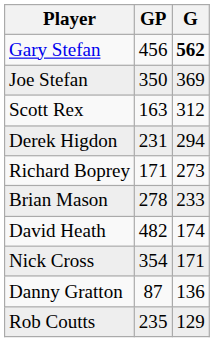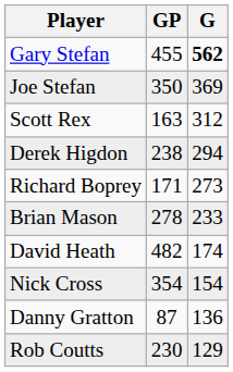 <table class="wikitable" style="text-align:center">
 <tr>
 <th align="left">Player</th>
 <th>GP</th>
 <th>G</th>
 </tr>
 <tr>
 <td align="left"><a href='#'>Gary Stefan</a></td>
-<td>456</td>
+<td>455</td>
 <td><strong>562</strong></td>
 </tr>
 <tr bgcolor="#eeeeee">
 <td align="left">Joe Stefan</td>
 <td>350</td>
 <td>369</td>
 </tr>
 <tr>
 <td align="left">Scott Rex</td>
 <td>163</td>
 <td>312</td>
 </tr>
 <tr bgcolor="#eeeeee">
 <td align="left">Derek Higdon</td>
-<td>231</td>
+<td>238</td>
 <td>294</td>
 </tr>
 <tr>
 <td align="left">Richard Boprey</td>
 <td>171</td>
 <td>273</td>
 </tr>
 <tr bgcolor="#eeeeee">
 <td align="left">Brian Mason</td>
 <td>278</td>
 <td>233</td>
 </tr>
 <tr>
 <td align="left">David Heath</td>
 <td>482</td>
 <td>174</td>
 </tr>
 <tr bgcolor="#eeeeee">
 <td align="left">Nick Cross</td>
 <td>354</td>
-<td>171</td>
+<td>154</td>
 </tr>
 <tr>
 <td align="left">Danny Gratton</td>
 <td>87</td>
 <td>136</td>
 </tr>
 <tr bgcolor="#eeeeee">
 <td align="left">Rob Coutts</td>
-<td>235</td>
+<td>230</td>
 <td>129</td>
 </tr>
 </table>
